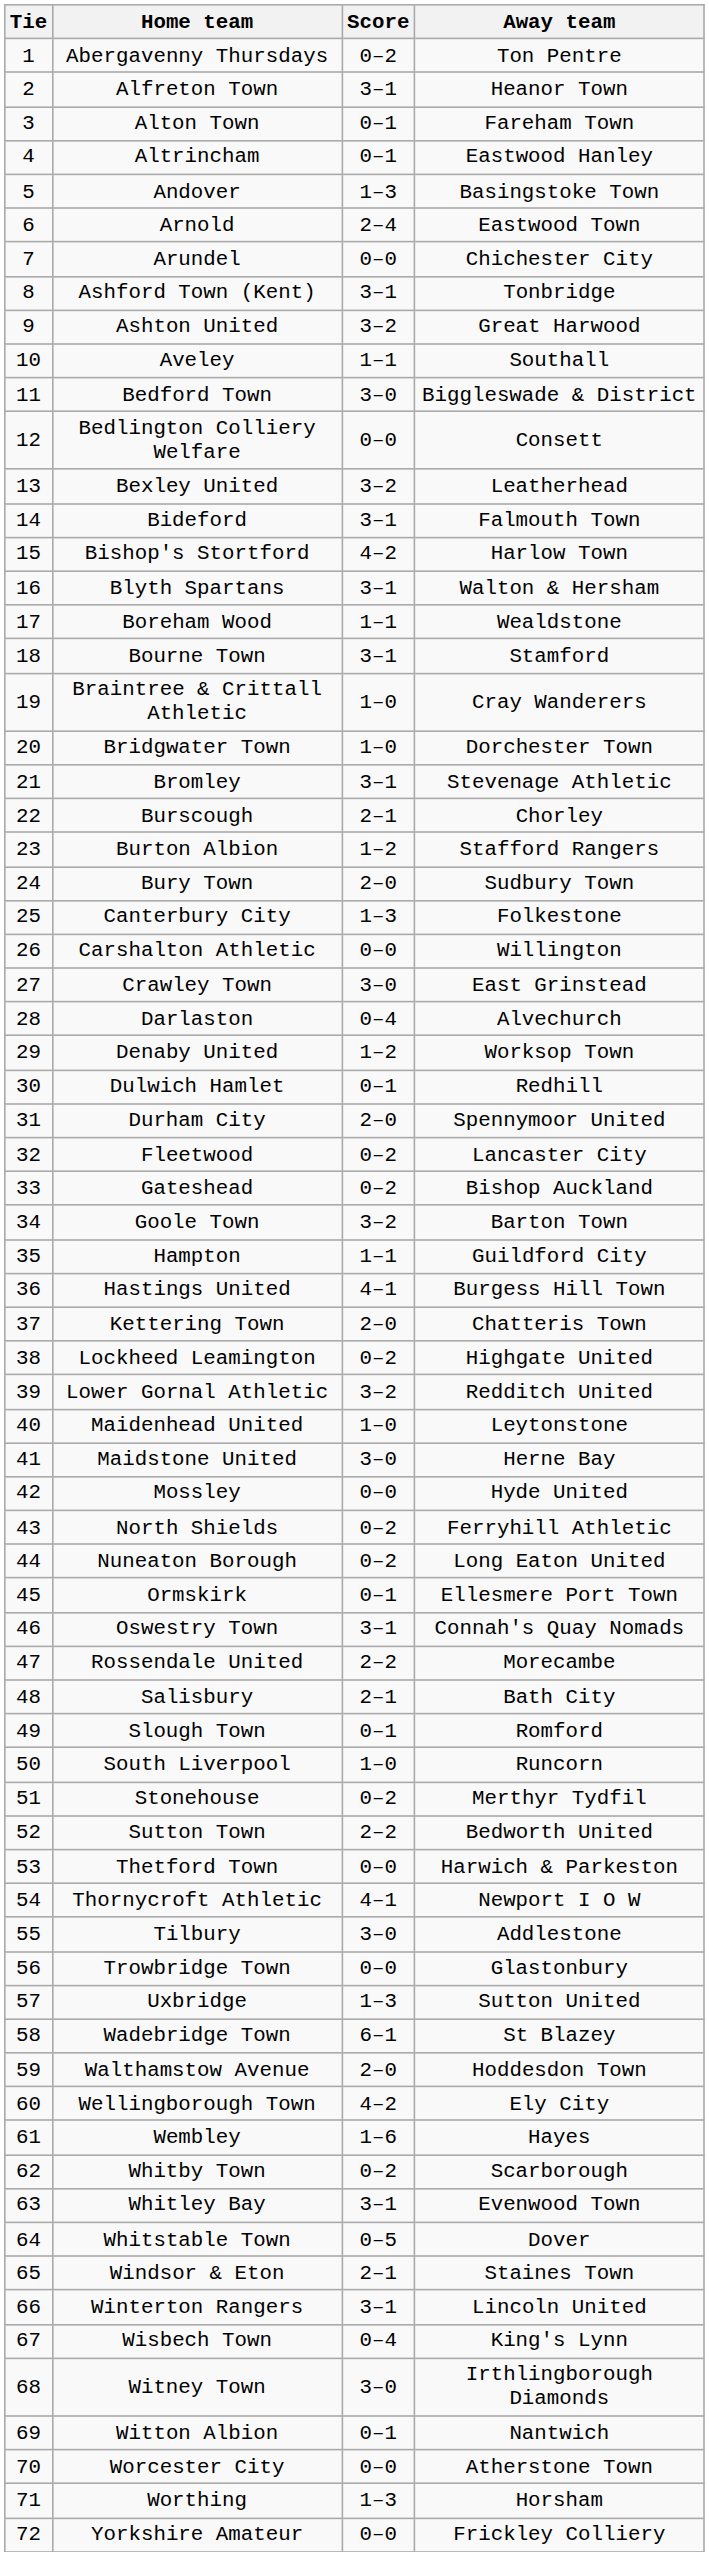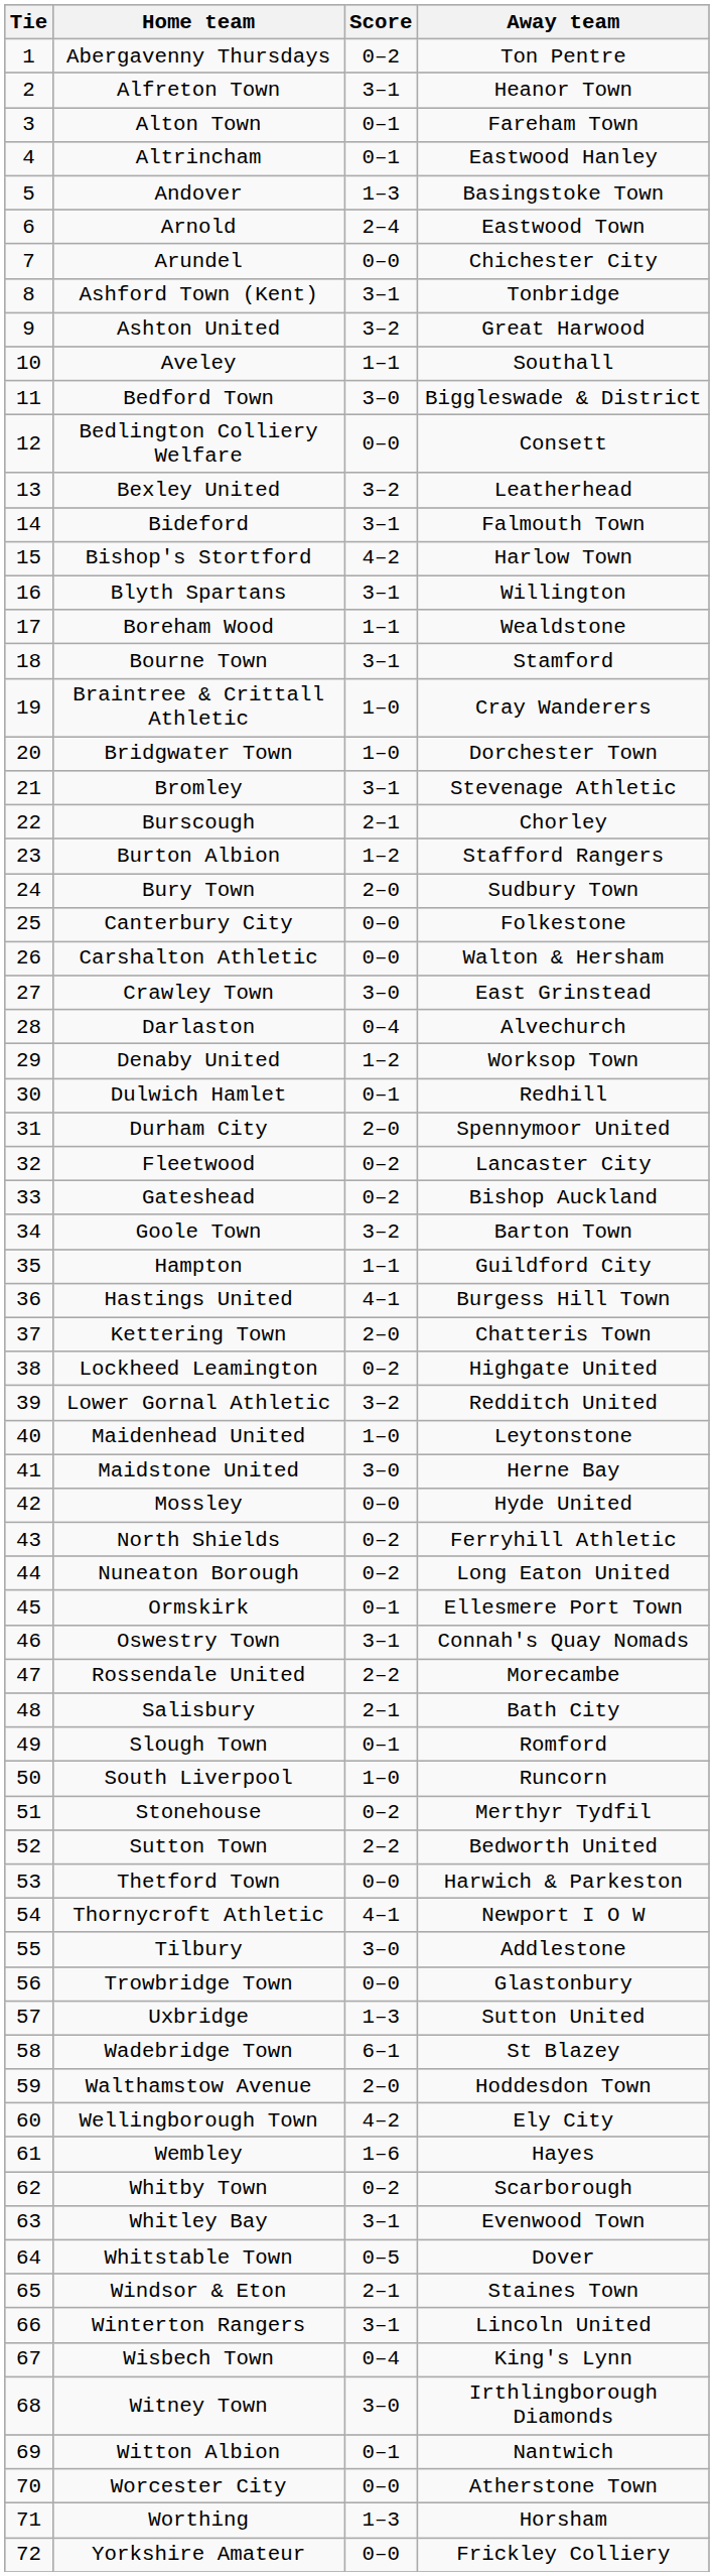 <table class="wikitable" style="text-align:center;">
 <tr>
 <th width=20>Tie</th>
 <th width=175>Home team</th>
 <th width=20>Score</th>
 <th width=175>Away team</th>
 </tr>
 <tr>
 <td>1</td>
 <td>Abergavenny Thursdays</td>
 <td>0–2</td>
 <td>Ton Pentre</td>
 </tr>
 <tr>
 <td>2</td>
 <td>Alfreton Town</td>
 <td>3–1</td>
 <td>Heanor Town</td>
 </tr>
 <tr>
 <td>3</td>
 <td>Alton Town</td>
 <td>0–1</td>
 <td>Fareham Town</td>
 </tr>
 <tr>
 <td>4</td>
 <td>Altrincham</td>
 <td>0–1</td>
 <td>Eastwood Hanley</td>
 </tr>
 <tr>
 <td>5</td>
 <td>Andover</td>
 <td>1–3</td>
 <td>Basingstoke Town</td>
 </tr>
 <tr>
 <td>6</td>
 <td>Arnold</td>
 <td>2–4</td>
 <td>Eastwood Town</td>
 </tr>
 <tr>
 <td>7</td>
 <td>Arundel</td>
 <td>0–0</td>
 <td>Chichester City</td>
 </tr>
 <tr>
 <td>8</td>
 <td>Ashford Town (Kent)</td>
 <td>3–1</td>
 <td>Tonbridge</td>
 </tr>
 <tr>
 <td>9</td>
 <td>Ashton United</td>
 <td>3–2</td>
 <td>Great Harwood</td>
 </tr>
 <tr>
 <td>10</td>
 <td>Aveley</td>
 <td>1–1</td>
 <td>Southall</td>
 </tr>
 <tr>
 <td>11</td>
 <td>Bedford Town</td>
 <td>3–0</td>
 <td>Biggleswade & District</td>
 </tr>
 <tr>
 <td>12</td>
 <td>Bedlington Colliery Welfare</td>
 <td>0–0</td>
 <td>Consett</td>
 </tr>
 <tr>
 <td>13</td>
 <td>Bexley United</td>
 <td>3–2</td>
 <td>Leatherhead</td>
 </tr>
 <tr>
 <td>14</td>
 <td>Bideford</td>
 <td>3–1</td>
 <td>Falmouth Town</td>
 </tr>
 <tr>
 <td>15</td>
 <td>Bishop's Stortford</td>
 <td>4–2</td>
 <td>Harlow Town</td>
 </tr>
 <tr>
 <td>16</td>
 <td>Blyth Spartans</td>
 <td>3–1</td>
-<td>Walton & Hersham</td>
+<td>Willington</td>
 </tr>
 <tr>
 <td>17</td>
 <td>Boreham Wood</td>
 <td>1–1</td>
 <td>Wealdstone</td>
 </tr>
 <tr>
 <td>18</td>
 <td>Bourne Town</td>
 <td>3–1</td>
 <td>Stamford</td>
 </tr>
 <tr>
 <td>19</td>
 <td>Braintree & Crittall Athletic</td>
 <td>1–0</td>
 <td>Cray Wanderers</td>
 </tr>
 <tr>
 <td>20</td>
 <td>Bridgwater Town</td>
 <td>1–0</td>
 <td>Dorchester Town</td>
 </tr>
 <tr>
 <td>21</td>
 <td>Bromley</td>
 <td>3–1</td>
 <td>Stevenage Athletic</td>
 </tr>
 <tr>
 <td>22</td>
 <td>Burscough</td>
 <td>2–1</td>
 <td>Chorley</td>
 </tr>
 <tr>
 <td>23</td>
 <td>Burton Albion</td>
 <td>1–2</td>
 <td>Stafford Rangers</td>
 </tr>
 <tr>
 <td>24</td>
 <td>Bury Town</td>
 <td>2–0</td>
 <td>Sudbury Town</td>
 </tr>
 <tr>
 <td>25</td>
 <td>Canterbury City</td>
-<td>1–3</td>
+<td>0–0</td>
 <td>Folkestone</td>
 </tr>
 <tr>
 <td>26</td>
 <td>Carshalton Athletic</td>
 <td>0–0</td>
-<td>Willington</td>
+<td>Walton & Hersham</td>
 </tr>
 <tr>
 <td>27</td>
 <td>Crawley Town</td>
 <td>3–0</td>
 <td>East Grinstead</td>
 </tr>
 <tr>
 <td>28</td>
 <td>Darlaston</td>
 <td>0–4</td>
 <td>Alvechurch</td>
 </tr>
 <tr>
 <td>29</td>
 <td>Denaby United</td>
 <td>1–2</td>
 <td>Worksop Town</td>
 </tr>
 <tr>
 <td>30</td>
 <td>Dulwich Hamlet</td>
 <td>0–1</td>
 <td>Redhill</td>
 </tr>
 <tr>
 <td>31</td>
 <td>Durham City</td>
 <td>2–0</td>
 <td>Spennymoor United</td>
 </tr>
 <tr>
 <td>32</td>
 <td>Fleetwood</td>
 <td>0–2</td>
 <td>Lancaster City</td>
 </tr>
 <tr>
 <td>33</td>
 <td>Gateshead</td>
 <td>0–2</td>
 <td>Bishop Auckland</td>
 </tr>
 <tr>
 <td>34</td>
 <td>Goole Town</td>
 <td>3–2</td>
 <td>Barton Town</td>
 </tr>
 <tr>
 <td>35</td>
 <td>Hampton</td>
 <td>1–1</td>
 <td>Guildford City</td>
 </tr>
 <tr>
 <td>36</td>
 <td>Hastings United</td>
 <td>4–1</td>
 <td>Burgess Hill Town</td>
 </tr>
 <tr>
 <td>37</td>
 <td>Kettering Town</td>
 <td>2–0</td>
 <td>Chatteris Town</td>
 </tr>
 <tr>
 <td>38</td>
 <td>Lockheed Leamington</td>
 <td>0–2</td>
 <td>Highgate United</td>
 </tr>
 <tr>
 <td>39</td>
 <td>Lower Gornal Athletic</td>
 <td>3–2</td>
 <td>Redditch United</td>
 </tr>
 <tr>
 <td>40</td>
 <td>Maidenhead United</td>
 <td>1–0</td>
 <td>Leytonstone</td>
 </tr>
 <tr>
 <td>41</td>
 <td>Maidstone United</td>
 <td>3–0</td>
 <td>Herne Bay</td>
 </tr>
 <tr>
 <td>42</td>
 <td>Mossley</td>
 <td>0–0</td>
 <td>Hyde United</td>
 </tr>
 <tr>
 <td>43</td>
 <td>North Shields</td>
 <td>0–2</td>
 <td>Ferryhill Athletic</td>
 </tr>
 <tr>
 <td>44</td>
 <td>Nuneaton Borough</td>
 <td>0–2</td>
 <td>Long Eaton United</td>
 </tr>
 <tr>
 <td>45</td>
 <td>Ormskirk</td>
 <td>0–1</td>
 <td>Ellesmere Port Town</td>
 </tr>
 <tr>
 <td>46</td>
 <td>Oswestry Town</td>
 <td>3–1</td>
 <td>Connah's Quay Nomads</td>
 </tr>
 <tr>
 <td>47</td>
 <td>Rossendale United</td>
 <td>2–2</td>
 <td>Morecambe</td>
 </tr>
 <tr>
 <td>48</td>
 <td>Salisbury</td>
 <td>2–1</td>
 <td>Bath City</td>
 </tr>
 <tr>
 <td>49</td>
 <td>Slough Town</td>
 <td>0–1</td>
 <td>Romford</td>
 </tr>
 <tr>
 <td>50</td>
 <td>South Liverpool</td>
 <td>1–0</td>
 <td>Runcorn</td>
 </tr>
 <tr>
 <td>51</td>
 <td>Stonehouse</td>
 <td>0–2</td>
 <td>Merthyr Tydfil</td>
 </tr>
 <tr>
 <td>52</td>
 <td>Sutton Town</td>
 <td>2–2</td>
 <td>Bedworth United</td>
 </tr>
 <tr>
 <td>53</td>
 <td>Thetford Town</td>
 <td>0–0</td>
 <td>Harwich & Parkeston</td>
 </tr>
 <tr>
 <td>54</td>
 <td>Thornycroft Athletic</td>
 <td>4–1</td>
 <td>Newport I O W</td>
 </tr>
 <tr>
 <td>55</td>
 <td>Tilbury</td>
 <td>3–0</td>
 <td>Addlestone</td>
 </tr>
 <tr>
 <td>56</td>
 <td>Trowbridge Town</td>
 <td>0–0</td>
 <td>Glastonbury</td>
 </tr>
 <tr>
 <td>57</td>
 <td>Uxbridge</td>
 <td>1–3</td>
 <td>Sutton United</td>
 </tr>
 <tr>
 <td>58</td>
 <td>Wadebridge Town</td>
 <td>6–1</td>
 <td>St Blazey</td>
 </tr>
 <tr>
 <td>59</td>
 <td>Walthamstow Avenue</td>
 <td>2–0</td>
 <td>Hoddesdon Town</td>
 </tr>
 <tr>
 <td>60</td>
 <td>Wellingborough Town</td>
 <td>4–2</td>
 <td>Ely City</td>
 </tr>
 <tr>
 <td>61</td>
 <td>Wembley</td>
 <td>1–6</td>
 <td>Hayes</td>
 </tr>
 <tr>
 <td>62</td>
 <td>Whitby Town</td>
 <td>0–2</td>
 <td>Scarborough</td>
 </tr>
 <tr>
 <td>63</td>
 <td>Whitley Bay</td>
 <td>3–1</td>
 <td>Evenwood Town</td>
 </tr>
 <tr>
 <td>64</td>
 <td>Whitstable Town</td>
 <td>0–5</td>
 <td>Dover</td>
 </tr>
 <tr>
 <td>65</td>
 <td>Windsor & Eton</td>
 <td>2–1</td>
 <td>Staines Town</td>
 </tr>
 <tr>
 <td>66</td>
 <td>Winterton Rangers</td>
 <td>3–1</td>
 <td>Lincoln United</td>
 </tr>
 <tr>
 <td>67</td>
 <td>Wisbech Town</td>
 <td>0–4</td>
 <td>King's Lynn</td>
 </tr>
 <tr>
 <td>68</td>
 <td>Witney Town</td>
 <td>3–0</td>
 <td>Irthlingborough Diamonds</td>
 </tr>
 <tr>
 <td>69</td>
 <td>Witton Albion</td>
 <td>0–1</td>
 <td>Nantwich</td>
 </tr>
 <tr>
 <td>70</td>
 <td>Worcester City</td>
 <td>0–0</td>
 <td>Atherstone Town</td>
 </tr>
 <tr>
 <td>71</td>
 <td>Worthing</td>
 <td>1–3</td>
 <td>Horsham</td>
 </tr>
 <tr>
 <td>72</td>
 <td>Yorkshire Amateur</td>
 <td>0–0</td>
 <td>Frickley Colliery</td>
 </tr>
 </table>
